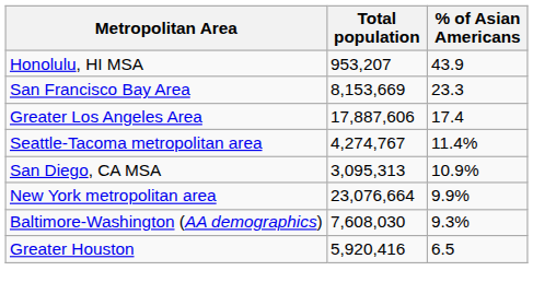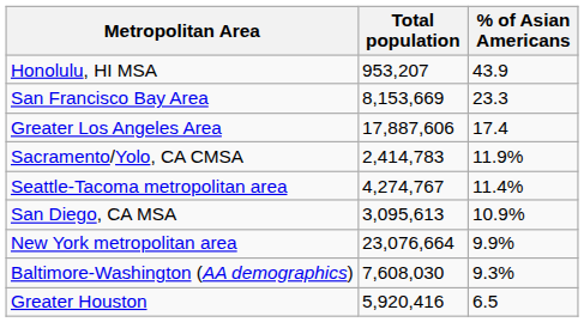 <table class="wikitable" style="float:right; font-size:85%; margin-left:15px;">
 <tr style="background-color:#EFEFEF;">
 <th>Metropolitan Area</th>
 <th width="75">Total population</th>
 <th width="75">% of Asian Americans</th>
 </tr>
 <tr>
 <td><a href='#'>Honolulu</a>, HI MSA</td>
 <td>953,207</td>
 <td>43.9</td>
 </tr>
 <tr>
 <td><a href='#'>San Francisco Bay Area</a></td>
 <td>8,153,669</td>
 <td>23.3</td>
 </tr>
 <tr>
 <td><a href='#'>Greater Los Angeles Area</a></td>
 <td>17,887,606</td>
 <td>17.4</td>
 </tr>
 <tr>
+<td><a href='#'>Sacramento</a>/<a href='#'>Yolo</a>, CA CMSA</td>
+<td>2,414,783</td>
+<td>11.9%</td>
+</tr>
+<tr>
 <td><a href='#'>Seattle-Tacoma metropolitan area</a></td>
 <td>4,274,767</td>
 <td>11.4%</td>
 </tr>
 <tr>
 <td><a href='#'>San Diego</a>, CA MSA</td>
-<td>3,095,313</td>
+<td>3,095,613</td>
 <td>10.9%</td>
 </tr>
 <tr>
 <td><a href='#'>New York metropolitan area</a></td>
 <td>23,076,664</td>
 <td>9.9%</td>
 </tr>
 <tr>
 <td><a href='#'>Baltimore-Washington</a> (<em><a href='#'>AA demographics</a></em>)</td>
 <td>7,608,030</td>
 <td>9.3%</td>
 </tr>
 <tr>
 <td><a href='#'>Greater Houston</a></td>
 <td>5,920,416</td>
 <td>6.5</td>
 </tr>
 </table>
